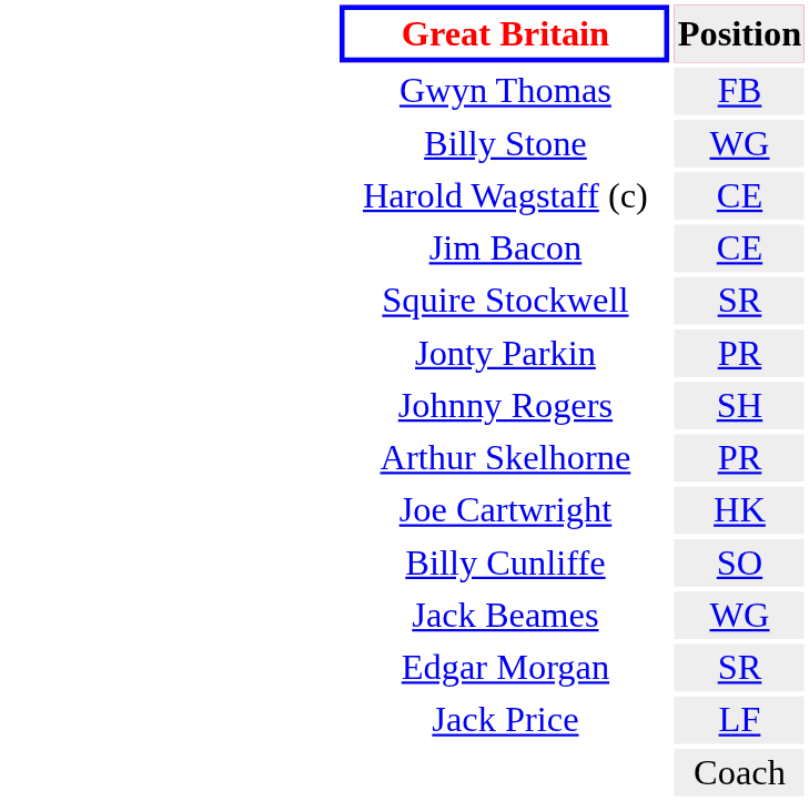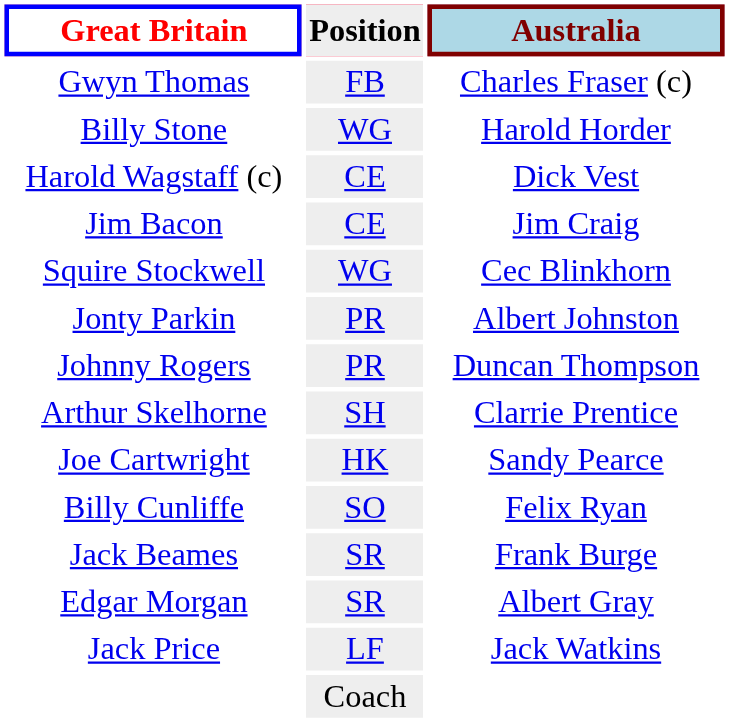 <table align=right style="font-size:90%; margin-left:1em">
 <tr bgcolor=#FF0033>
 <th align="centre" width="126" style="border: 2px solid blue; background: white; color: red">Great Britain</th>
 <th align="center" style="background: #eeeeee; color: black">Position</th>
+<th align="centre" width="126" style="border: 2px solid maroon; background: lightblue; color: maroon">Australia</th>
 </tr>
 <tr>
 <td align="center"><a href='#'>Gwyn Thomas</a></td>
 <td align="center" style="background: #eeeeee"><a href='#'>FB</a></td>
+<td align="center"><a href='#'>Charles Fraser</a> (c)</td>
 </tr>
 <tr>
 <td align="center"><a href='#'>Billy Stone</a></td>
 <td align="center" style="background: #eeeeee"><a href='#'>WG</a></td>
+<td align="center"><a href='#'>Harold Horder</a></td>
 </tr>
 <tr>
 <td align="center"><a href='#'>Harold Wagstaff</a> (c)</td>
 <td align="center" style="background: #eeeeee"><a href='#'>CE</a></td>
+<td align="center"><a href='#'>Dick Vest</a></td>
 </tr>
 <tr>
 <td align="center"><a href='#'>Jim Bacon</a></td>
 <td align="center" style="background: #eeeeee"><a href='#'>CE</a></td>
+<td align="center"><a href='#'>Jim Craig</a></td>
 </tr>
 <tr>
 <td align="center"><a href='#'>Squire Stockwell</a></td>
-<td align="center" style="background: #eeeeee"><a href='#'>SR</a></td>
+<td align="center" style="background: #eeeeee"><a href='#'>WG</a></td>
+<td align="center"><a href='#'>Cec Blinkhorn</a></td>
 </tr>
 <tr>
 <td align="center"><a href='#'>Jonty Parkin</a></td>
 <td align="center" style="background: #eeeeee"><a href='#'>PR</a></td>
+<td align="center"><a href='#'>Albert Johnston</a></td>
 </tr>
 <tr>
 <td align="center"><a href='#'>Johnny Rogers</a></td>
-<td align="center" style="background: #eeeeee"><a href='#'>SH</a></td>
+<td align="center" style="background: #eeeeee"><a href='#'>PR</a></td>
+<td align="center"><a href='#'>Duncan Thompson</a></td>
 </tr>
 <tr>
 <td align="center"><a href='#'>Arthur Skelhorne</a></td>
-<td align="center" style="background: #eeeeee"><a href='#'>PR</a></td>
+<td align="center" style="background: #eeeeee"><a href='#'>SH</a></td>
+<td align="center"><a href='#'>Clarrie Prentice</a></td>
 </tr>
 <tr>
 <td align="center"><a href='#'>Joe Cartwright</a></td>
 <td align="center" style="background: #eeeeee"><a href='#'>HK</a></td>
+<td align="center"><a href='#'>Sandy Pearce</a></td>
 </tr>
 <tr>
 <td align="center"><a href='#'>Billy Cunliffe</a></td>
 <td align="center" style="background: #eeeeee"><a href='#'>SO</a></td>
+<td align="center"><a href='#'>Felix Ryan</a></td>
 </tr>
 <tr>
 <td align="center"><a href='#'>Jack Beames</a></td>
-<td align="center" style="background: #eeeeee"><a href='#'>WG</a></td>
+<td align="center" style="background: #eeeeee"><a href='#'>SR</a></td>
+<td align="center"><a href='#'>Frank Burge</a></td>
 </tr>
 <tr>
 <td align="center"><a href='#'>Edgar Morgan</a></td>
 <td align="center" style="background: #eeeeee"><a href='#'>SR</a></td>
+<td align="center"><a href='#'>Albert Gray</a></td>
 </tr>
 <tr>
 <td align="center"><a href='#'>Jack Price</a></td>
 <td align="center" style="background: #eeeeee"><a href='#'>LF</a></td>
+<td align="center"><a href='#'>Jack Watkins</a></td>
 </tr>
 <tr>
 <td align="center"></td>
 <td align="center" style="background: #eeeeee">Coach</td>
+<td align="center"></td>
 </tr>
 </table>
